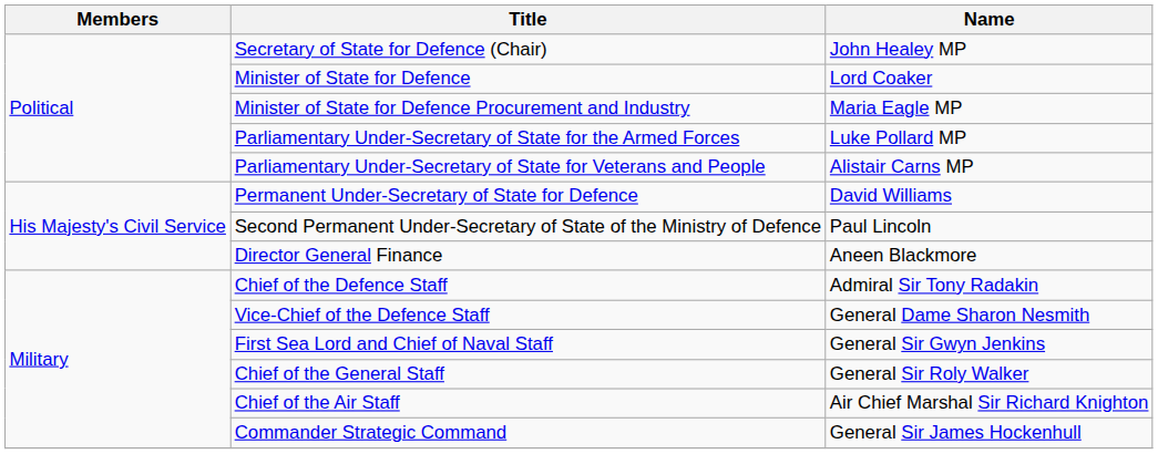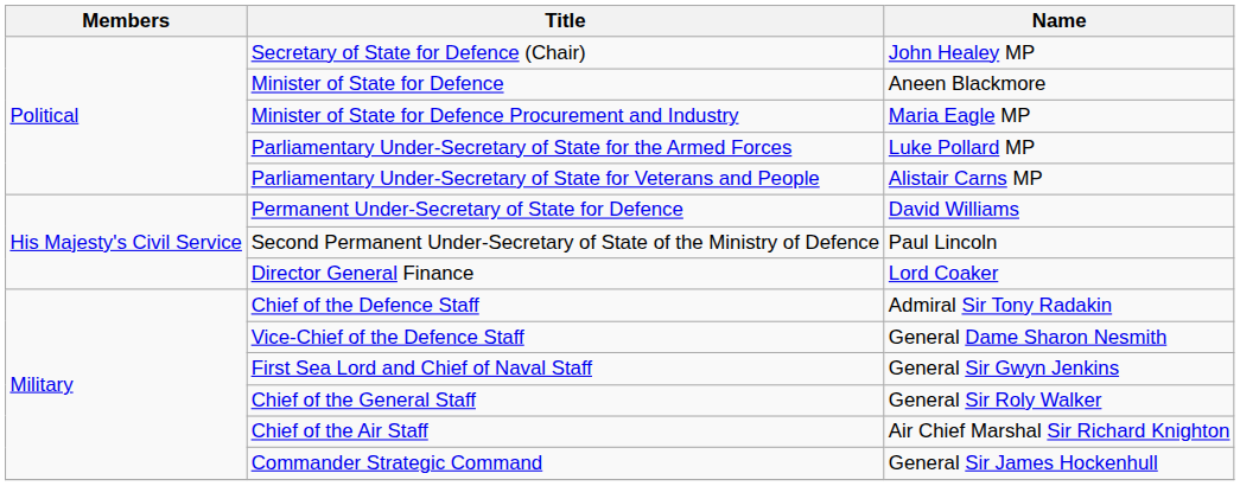 <table class="wikitable">
 <tr>
 <th>Members</th>
 <th>Title</th>
 <th>Name</th>
 </tr>
 <tr>
 <td rowspan=5><a href='#'>Political</a></td>
 <td><a href='#'>Secretary of State for Defence</a> (Chair)</td>
 <td><a href='#'>John Healey</a> MP</td>
 </tr>
 <tr>
 <td><a href='#'>Minister of State for Defence</a></td>
-<td><a href='#'>Lord Coaker</a></td>
+<td>Aneen Blackmore</td>
 </tr>
 <tr>
 <td><a href='#'>Minister of State for Defence Procurement and Industry</a></td>
 <td><a href='#'>Maria Eagle</a> MP</td>
 </tr>
 <tr>
 <td><a href='#'>Parliamentary Under-Secretary of State for the Armed Forces</a></td>
 <td><a href='#'>Luke Pollard</a> MP</td>
 </tr>
 <tr>
 <td><a href='#'>Parliamentary Under-Secretary of State for Veterans and People</a></td>
 <td><a href='#'>Alistair Carns</a> MP</td>
 </tr>
 <tr>
 <td rowspan=3><a href='#'>His Majesty's Civil Service</a></td>
 <td><a href='#'>Permanent Under-Secretary of State for Defence</a></td>
 <td><a href='#'>David Williams</a></td>
 </tr>
 <tr>
 <td>Second Permanent Under-Secretary of State of the Ministry of Defence</td>
 <td>Paul Lincoln</td>
 </tr>
 <tr>
 <td><a href='#'>Director General</a> Finance</td>
-<td>Aneen Blackmore</td>
+<td><a href='#'>Lord Coaker</a></td>
 </tr>
 <tr>
 <td rowspan=6><a href='#'>Military</a></td>
 <td><a href='#'>Chief of the Defence Staff</a></td>
 <td>Admiral <a href='#'>Sir Tony Radakin</a></td>
 </tr>
 <tr>
 <td><a href='#'>Vice-Chief of the Defence Staff</a></td>
 <td>General <a href='#'>Dame Sharon Nesmith</a></td>
 </tr>
 <tr>
 <td><a href='#'>First Sea Lord and Chief of Naval Staff</a></td>
 <td>General <a href='#'>Sir Gwyn Jenkins</a></td>
 </tr>
 <tr>
 <td><a href='#'>Chief of the General Staff</a></td>
 <td>General <a href='#'>Sir Roly Walker</a></td>
 </tr>
 <tr>
 <td><a href='#'>Chief of the Air Staff</a></td>
 <td>Air Chief Marshal <a href='#'>Sir Richard Knighton</a></td>
 </tr>
 <tr>
 <td><a href='#'>Commander Strategic Command</a></td>
 <td>General <a href='#'>Sir James Hockenhull</a></td>
 </tr>
 <tr>
 </tr>
 </table>
